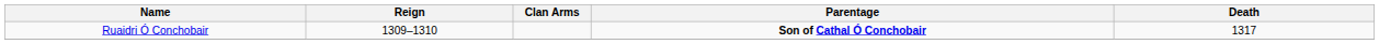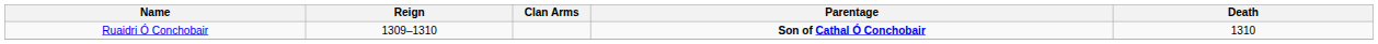 <table style="text-align:center; width:100%" class="wikitable">
 <tr>
 <th style="width:22%">Name</th>
 <th>Reign</th>
 <th style="width:105px">Clan Arms</th>
 <th>Parentage</th>
 <th style="width:19%">Death</th>
 </tr>
 <tr>
 <td><a href='#'>Ruaidri Ó Conchobair</a></td>
 <td>1309–1310</td>
 <td></td>
 <td><strong>Son of <a href='#'>Cathal Ó Conchobair</a></strong></td>
-<td>1317</td>
+<td>1310</td>
 </tr>
 <tr>
 </tr>
 </table>
